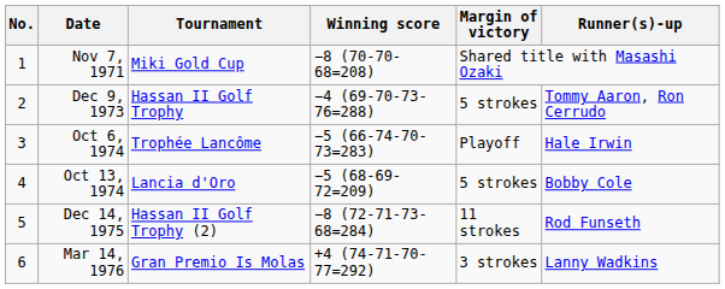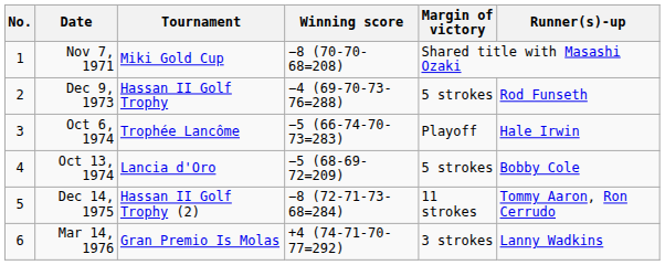 <table class="wikitable" style="font-size:95%;">
 <tr>
 <th>No.</th>
 <th>Date</th>
 <th>Tournament</th>
 <th>Winning score</th>
 <th>Margin of<br>victory</th>
 <th>Runner(s)-up</th>
 </tr>
 <tr>
 <td align=center>1</td>
 <td align=right>Nov 7, 1971</td>
 <td><a href='#'>Miki Gold Cup</a></td>
 <td>−8 (70-70-68=208)</td>
 <td colspan=2>Shared title with  <a href='#'>Masashi Ozaki</a></td>
 </tr>
 <tr>
 <td align=center>2</td>
 <td align=right>Dec 9, 1973</td>
 <td><a href='#'>Hassan II Golf Trophy</a></td>
 <td>−4 (69-70-73-76=288)</td>
 <td>5 strokes</td>
-<td> <a href='#'>Tommy Aaron</a>,  <a href='#'>Ron Cerrudo</a></td>
+<td> <a href='#'>Rod Funseth</a></td>
 </tr>
 <tr>
 <td align=center>3</td>
 <td align=right>Oct 6, 1974</td>
 <td><a href='#'>Trophée Lancôme</a></td>
 <td>−5 (66-74-70-73=283)</td>
 <td>Playoff</td>
 <td> <a href='#'>Hale Irwin</a></td>
 </tr>
 <tr>
 <td align=center>4</td>
 <td align=right>Oct 13, 1974</td>
 <td><a href='#'>Lancia d'Oro</a></td>
 <td>−5 (68-69-72=209)</td>
 <td>5 strokes</td>
 <td> <a href='#'>Bobby Cole</a></td>
 </tr>
 <tr>
 <td align=center>5</td>
 <td align=right>Dec 14, 1975</td>
 <td><a href='#'>Hassan II Golf Trophy</a> (2)</td>
 <td>−8 (72-71-73-68=284)</td>
 <td>11 strokes</td>
-<td> <a href='#'>Rod Funseth</a></td>
+<td> <a href='#'>Tommy Aaron</a>,  <a href='#'>Ron Cerrudo</a></td>
 </tr>
 <tr>
 <td align=center>6</td>
 <td align=right>Mar 14, 1976</td>
 <td><a href='#'>Gran Premio Is Molas</a></td>
 <td>+4 (74-71-70-77=292)</td>
 <td>3 strokes</td>
 <td> <a href='#'>Lanny Wadkins</a></td>
 </tr>
 </table>
